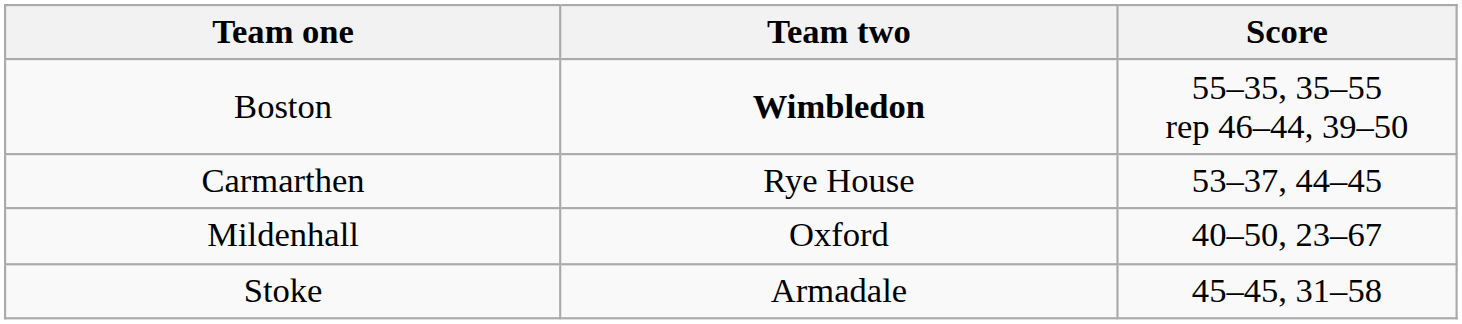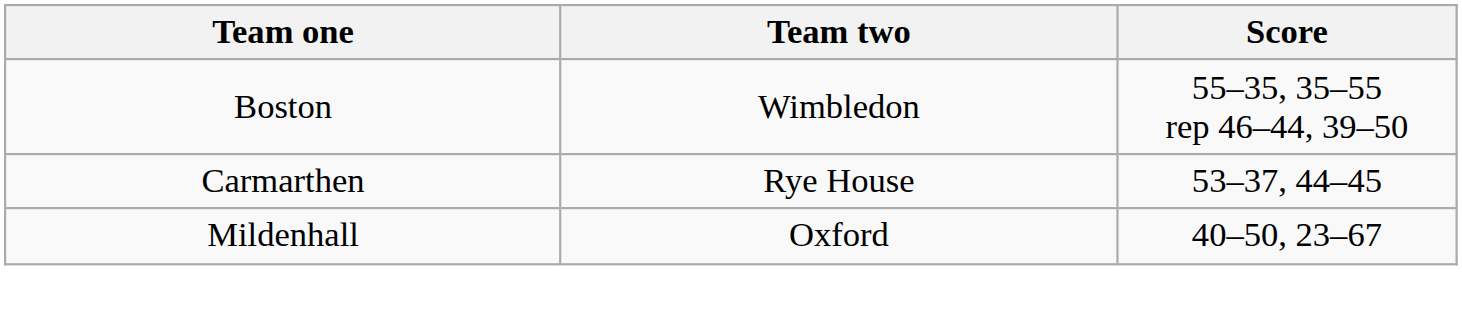 <table class="wikitable" style="text-align: center">
 <tr>
 <th width=250>Team one</th>
 <th width=250>Team two</th>
 <th width=150>Score</th>
 </tr>
 <tr>
 <td>Boston</td>
-<td><strong>Wimbledon</strong></td>
+<td>Wimbledon</td>
 <td>55–35, 35–55<br>rep 46–44, 39–50</td>
 </tr>
 <tr>
 <td>Carmarthen</td>
 <td>Rye House</td>
 <td>53–37, 44–45</td>
 </tr>
 <tr>
 <td>Mildenhall</td>
 <td>Oxford</td>
 <td>40–50, 23–67</td>
 </tr>
-<tr>
-<td>Stoke</td>
-<td>Armadale</td>
-<td>45–45, 31–58</td>
-</tr>
 </table>
